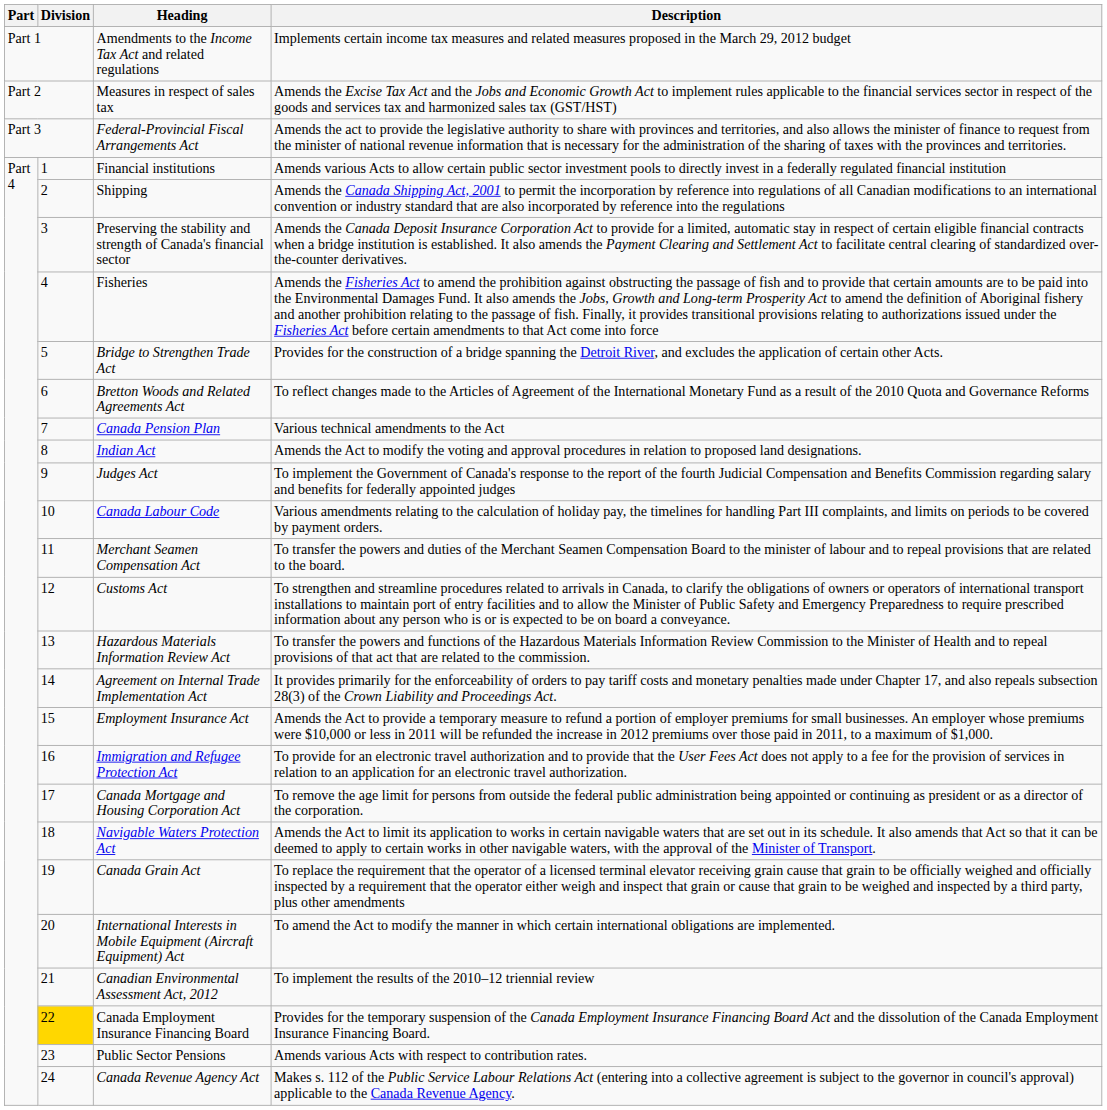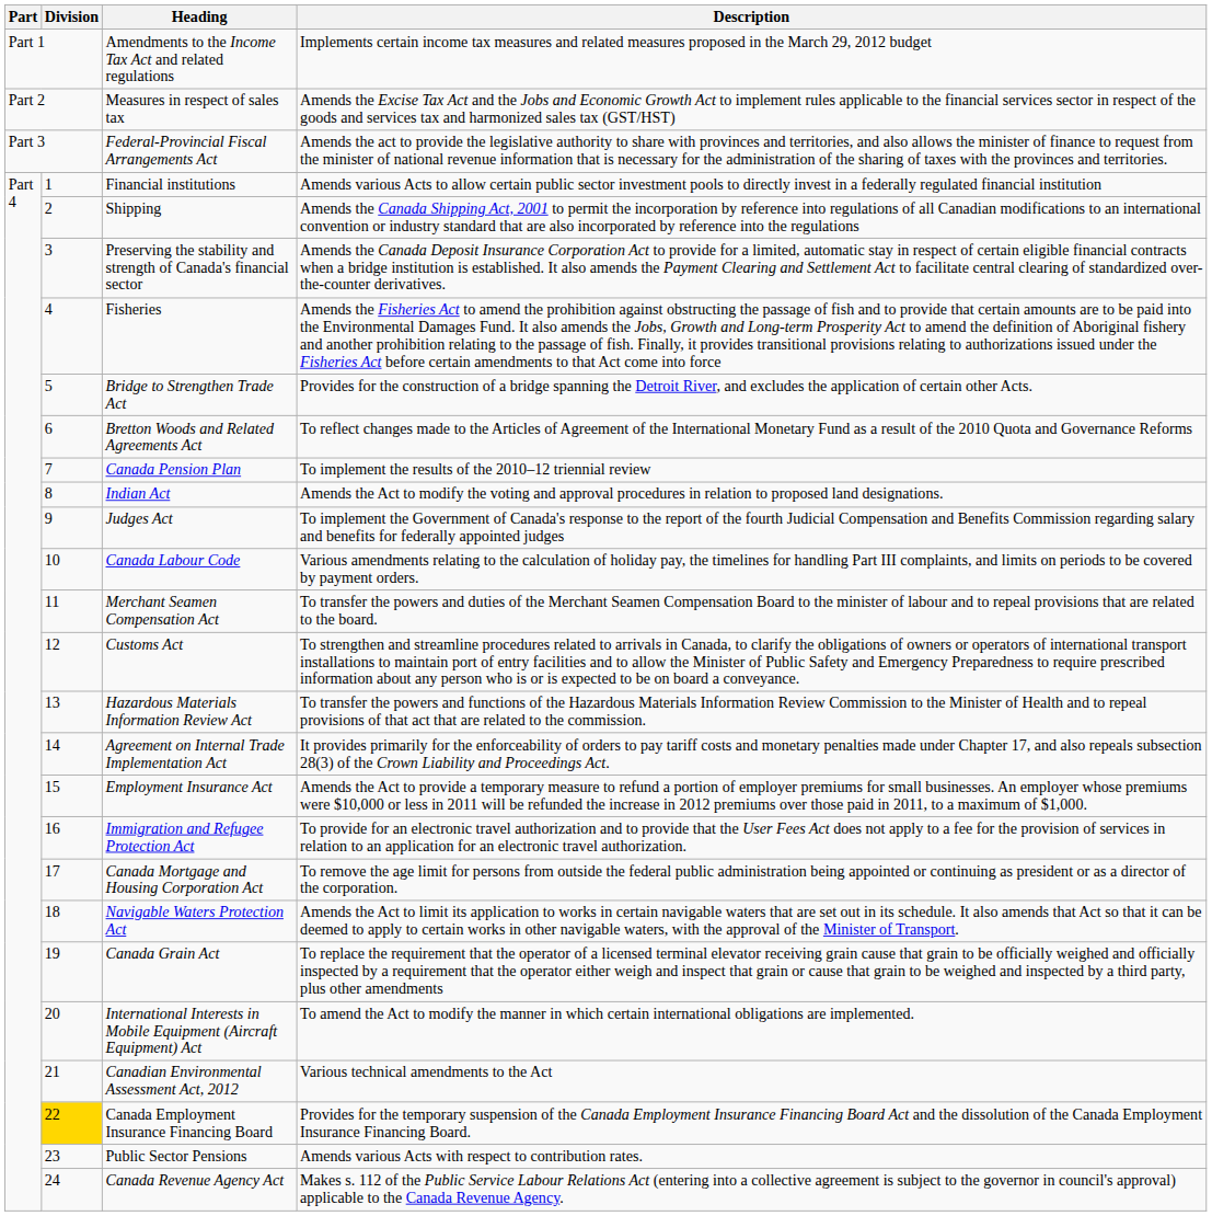 <table class="wikitable" border="1">
 <tr>
 <th scope="col" width="30">Part</th>
 <th>Division</th>
 <th>Heading</th>
 <th>Description</th>
 </tr>
 <tr valign="top">
 <td colspan = "2">Part 1</td>
 <td>Amendments to the <em>Income Tax Act</em> and related regulations</td>
 <td>Implements certain income tax measures and related measures proposed in the March 29, 2012 budget</td>
 </tr>
 <tr valign="top">
 <td colspan = "2">Part 2</td>
 <td>Measures in respect of sales tax</td>
 <td>Amends the <em>Excise Tax Act</em> and the <em>Jobs and Economic Growth Act</em> to implement rules applicable to the financial services sector in respect of the goods and services tax and harmonized sales tax (GST/HST)</td>
 </tr>
 <tr valign="top">
 <td colspan = "2">Part 3</td>
 <td><em>Federal-Provincial Fiscal Arrangements Act</em></td>
 <td>Amends the act to provide the legislative authority to share with provinces and territories, and also allows the minister of finance to request from the minister of national revenue information that is necessary for the administration of the sharing of taxes with the provinces and territories.</td>
 </tr>
 <tr valign="top">
 <td rowspan = "24">Part 4</td>
 <td>1</td>
 <td>Financial institutions</td>
 <td>Amends various Acts to allow certain public sector investment pools to directly invest in a federally regulated financial institution</td>
 </tr>
 <tr valign="top">
 <td>2</td>
 <td>Shipping</td>
 <td>Amends the <em><a href='#'>Canada Shipping Act, 2001</a></em> to permit the incorporation by reference into regulations of all Canadian modifications to an international convention or industry standard that are also incorporated by reference into the regulations</td>
 </tr>
 <tr valign="top">
 <td>3</td>
 <td>Preserving the stability and strength of Canada's financial sector</td>
 <td>Amends the <em>Canada Deposit Insurance Corporation Act</em> to provide for a limited, automatic stay in respect of certain eligible financial contracts when a bridge institution is established. It also amends the <em>Payment Clearing and Settlement Act</em> to facilitate central clearing of standardized over-the-counter derivatives.</td>
 </tr>
 <tr valign="top">
 <td>4</td>
 <td>Fisheries</td>
 <td>Amends the <em><a href='#'>Fisheries Act</a></em> to amend the prohibition against obstructing the passage of fish and to provide that certain amounts are to be paid into the Environmental Damages Fund. It also amends the <em>Jobs, Growth and Long-term Prosperity Act</em> to amend the definition of Aboriginal fishery and another prohibition relating to the passage of fish. Finally, it provides transitional provisions relating to authorizations issued under the <em><a href='#'>Fisheries Act</a></em> before certain amendments to that Act come into force</td>
 </tr>
 <tr valign="top">
 <td>5</td>
 <td><em>Bridge to Strengthen Trade Act</em></td>
 <td>Provides for the construction of a bridge spanning the <a href='#'>Detroit River</a>, and excludes the application of certain other Acts.</td>
 </tr>
 <tr valign="top">
 <td>6</td>
 <td><em>Bretton Woods and Related Agreements Act</em></td>
 <td>To reflect changes made to the Articles of Agreement of the International Monetary Fund as a result of the 2010 Quota and Governance Reforms</td>
 </tr>
 <tr valign="top">
 <td>7</td>
 <td><em><a href='#'>Canada Pension Plan</a></em></td>
-<td>Various technical amendments to the Act</td>
+<td>To implement the results of the 2010–12 triennial review</td>
 </tr>
 <tr valign="top">
 <td>8</td>
 <td><em><a href='#'>Indian Act</a></em></td>
 <td>Amends the Act to modify the voting and approval procedures in relation to proposed land designations.</td>
 </tr>
 <tr valign="top">
 <td>9</td>
 <td><em>Judges Act</em></td>
 <td>To implement the Government of Canada's response to the report of the fourth Judicial Compensation and Benefits Commission regarding salary and benefits for federally appointed judges</td>
 </tr>
 <tr valign="top">
 <td>10</td>
 <td><em><a href='#'>Canada Labour Code</a></em></td>
 <td>Various amendments relating to the calculation of holiday pay, the timelines for handling Part III complaints, and limits on periods to be covered by payment orders.</td>
 </tr>
 <tr valign="top">
 <td>11</td>
 <td><em>Merchant Seamen Compensation Act</em></td>
 <td>To transfer the powers and duties of the Merchant Seamen Compensation Board to the minister of labour and to repeal provisions that are related to the board.</td>
 </tr>
 <tr valign="top">
 <td>12</td>
 <td><em>Customs Act</em></td>
 <td>To strengthen and streamline procedures related to arrivals in Canada, to clarify the obligations of owners or operators of international transport installations to maintain port of entry facilities and to allow the Minister of Public Safety and Emergency Preparedness to require prescribed information about any person who is or is expected to be on board a conveyance.</td>
 </tr>
 <tr valign="top">
 <td>13</td>
 <td><em>Hazardous Materials Information Review Act</em></td>
 <td>To transfer the powers and functions of the Hazardous Materials Information Review Commission to the Minister of Health and to repeal provisions of that act that are related to the commission.</td>
 </tr>
 <tr valign="top">
 <td>14</td>
 <td><em>Agreement on Internal Trade Implementation Act</em></td>
 <td>It provides primarily for the enforceability of orders to pay tariff costs and monetary penalties made under Chapter 17, and also repeals subsection 28(3) of the <em>Crown Liability and Proceedings Act</em>.</td>
 </tr>
 <tr valign="top">
 <td>15</td>
 <td><em>Employment Insurance Act</em></td>
 <td>Amends the Act to provide a temporary measure to refund a portion of employer premiums for small businesses. An employer whose premiums were $10,000 or less in 2011 will be refunded the increase in 2012 premiums over those paid in 2011, to a maximum of $1,000.</td>
 </tr>
 <tr valign="top">
 <td>16</td>
 <td><em><a href='#'>Immigration and Refugee Protection Act</a></em></td>
 <td>To provide for an electronic travel authorization and to provide that the <em>User Fees Act</em> does not apply to a fee for the provision of services in relation to an application for an electronic travel authorization.</td>
 </tr>
 <tr valign="top">
 <td>17</td>
 <td><em>Canada Mortgage and Housing Corporation Act</em></td>
 <td>To remove the age limit for persons from outside the federal public administration being appointed or continuing as president or as a director of the corporation.</td>
 </tr>
 <tr valign="top">
 <td>18</td>
 <td><em><a href='#'>Navigable Waters Protection Act</a></em></td>
 <td>Amends the Act to limit its application to works in certain navigable waters that are set out in its schedule. It also amends that Act so that it can be deemed to apply to certain works in other navigable waters, with the approval of the <a href='#'>Minister of Transport</a>.</td>
 </tr>
 <tr valign="top">
 <td>19</td>
 <td><em>Canada Grain Act</em></td>
 <td>To replace the requirement that the operator of a licensed terminal elevator receiving grain cause that grain to be officially weighed and officially inspected by a requirement that the operator either weigh and inspect that grain or cause that grain to be weighed and inspected by a third party, plus other amendments</td>
 </tr>
 <tr valign="top">
 <td>20</td>
 <td><em>International Interests in Mobile Equipment (Aircraft Equipment) Act</em></td>
 <td>To amend the Act to modify the manner in which certain international obligations are implemented.</td>
 </tr>
 <tr valign="top">
 <td>21</td>
 <td><em>Canadian Environmental Assessment Act, 2012</em></td>
-<td>To implement the results of the 2010–12 triennial review</td>
+<td>Various technical amendments to the Act</td>
 </tr>
 <tr valign="top">
 <td style="background: gold;">22</td>
 <td>Canada Employment Insurance Financing Board</td>
 <td>Provides for the temporary suspension of the <em>Canada Employment Insurance Financing Board Act</em> and the dissolution of the Canada Employment Insurance Financing Board.</td>
 </tr>
 <tr valign="top">
 <td>23</td>
 <td>Public Sector Pensions</td>
 <td>Amends various Acts with respect to contribution rates.</td>
 </tr>
 <tr valign="top">
 <td>24</td>
 <td><em>Canada Revenue Agency Act</em></td>
 <td>Makes s. 112 of the <em>Public Service Labour Relations Act</em> (entering into a collective agreement is subject to the governor in council's approval) applicable to the <a href='#'>Canada Revenue Agency</a>.</td>
 </tr>
 </table>
